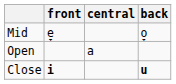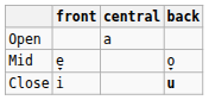 <table class="wikitable">
 <tr>
 <th></th>
 <th>front</th>
 <th>central</th>
 <th>back</th>
 </tr>
 <tr>
+<td>Open</td>
+<td></td>
+<td>a</td>
+<td></td>
+</tr>
+<tr>
 <td>Mid</td>
 <td>e̞</td>
 <td></td>
 <td>o̞</td>
 </tr>
 <tr>
-<td>Open</td>
-<td></td>
-<td>a</td>
-<td></td>
-</tr>
-<tr>
 <td>Close</td>
-<td><strong>i</strong></td>
+<td>i</td>
 <td></td>
 <td><strong>u</strong></td>
 </tr>
 </table>
